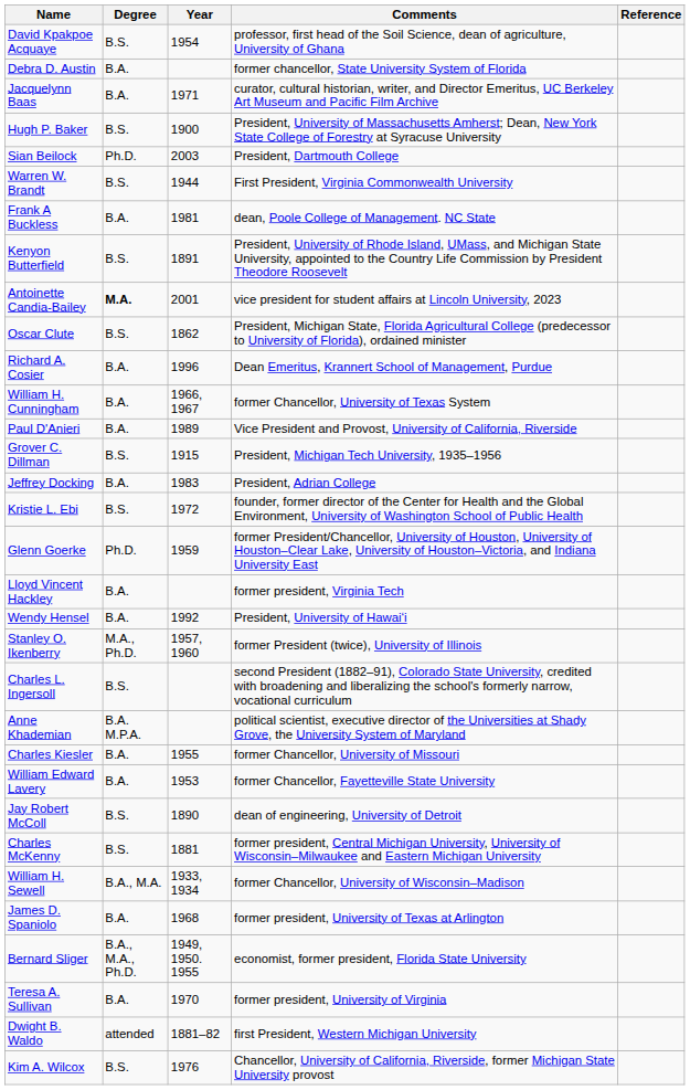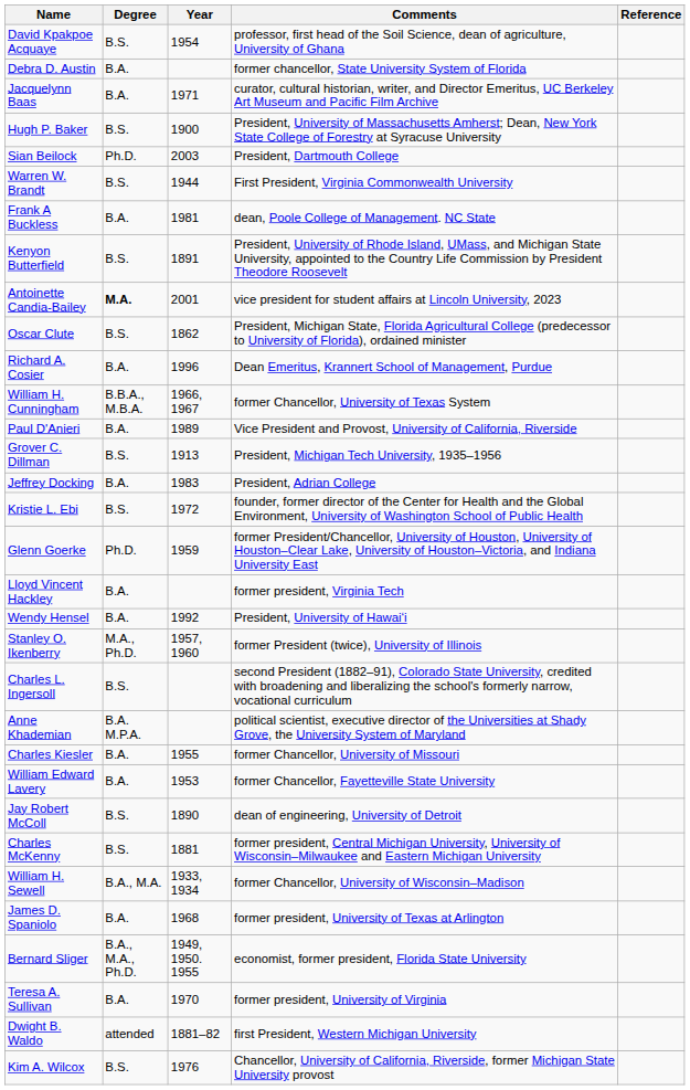 <table class="wikitable sortable">
 <tr>
 <th style="width:15%;">Name</th>
 <th style="width:10%;">Degree</th>
 <th style="width:10%;">Year</th>
 <th style="width:65%;">Comments</th>
 <th style="width:5%;">Reference</th>
 </tr>
 <tr>
 <td><a href='#'>David Kpakpoe Acquaye</a></td>
 <td>B.S.</td>
 <td>1954</td>
 <td>professor, first head of the Soil Science, dean of agriculture, <a href='#'>University of Ghana</a></td>
 <td></td>
 </tr>
 <tr>
 <td><a href='#'>Debra D. Austin</a></td>
 <td>B.A.</td>
 <td></td>
 <td>former chancellor, <a href='#'>State University System of Florida</a></td>
 <td></td>
 </tr>
 <tr>
 <td><a href='#'>Jacquelynn Baas</a></td>
 <td>B.A.</td>
 <td>1971</td>
 <td>curator, cultural historian, writer, and Director Emeritus, <a href='#'>UC Berkeley Art Museum and Pacific Film Archive</a></td>
 <td></td>
 </tr>
 <tr>
 <td><a href='#'>Hugh P. Baker</a></td>
 <td>B.S.</td>
 <td>1900</td>
 <td>President, <a href='#'>University of Massachusetts Amherst</a>; Dean, <a href='#'>New York State College of Forestry</a> at Syracuse University</td>
 <td></td>
 </tr>
 <tr>
 <td><a href='#'>Sian Beilock</a></td>
 <td>Ph.D.</td>
 <td>2003</td>
 <td>President, <a href='#'>Dartmouth College</a></td>
 <td></td>
 </tr>
 <tr>
 <td><a href='#'>Warren W. Brandt</a></td>
 <td>B.S.</td>
 <td>1944</td>
 <td>First President, <a href='#'>Virginia Commonwealth University</a></td>
 <td></td>
 </tr>
 <tr>
 <td><a href='#'>Frank A Buckless</a></td>
 <td>B.A.</td>
 <td>1981</td>
 <td>dean, <a href='#'>Poole College of Management</a>. <a href='#'>NC State</a></td>
 <td></td>
 </tr>
 <tr>
 <td><a href='#'>Kenyon Butterfield</a></td>
 <td>B.S.</td>
 <td>1891</td>
 <td>President, <a href='#'>University of Rhode Island</a>, <a href='#'>UMass</a>, and Michigan State University, appointed to the Country Life Commission by President <a href='#'>Theodore Roosevelt</a></td>
 <td></td>
 </tr>
 <tr>
 <td><a href='#'>Antoinette Candia-Bailey</a></td>
 <td><strong>M.A.</strong></td>
 <td>2001</td>
 <td>vice president for student affairs at <a href='#'>Lincoln University</a>, 2023</td>
 <td></td>
 </tr>
 <tr>
 <td><a href='#'>Oscar Clute</a></td>
 <td>B.S.</td>
 <td>1862</td>
 <td>President, Michigan State, <a href='#'>Florida Agricultural College</a> (predecessor to <a href='#'>University of Florida</a>), ordained minister</td>
 <td></td>
 </tr>
 <tr>
 <td><a href='#'>Richard A. Cosier</a></td>
 <td>B.A.</td>
 <td>1996</td>
 <td>Dean <a href='#'>Emeritus</a>, <a href='#'>Krannert School of Management</a>, <a href='#'>Purdue</a></td>
 <td></td>
 </tr>
 <tr>
 <td><a href='#'>William H. Cunningham</a></td>
-<td>B.A.</td>
+<td>B.B.A., M.B.A.</td>
 <td>1966, 1967</td>
 <td>former Chancellor, <a href='#'>University of Texas</a> System</td>
 <td></td>
 </tr>
 <tr>
 <td><a href='#'>Paul D'Anieri</a></td>
 <td>B.A.</td>
 <td>1989</td>
 <td>Vice President and Provost, <a href='#'>University of California, Riverside</a></td>
 <td></td>
 </tr>
 <tr>
 <td><a href='#'>Grover C. Dillman</a></td>
 <td>B.S.</td>
-<td>1915</td>
+<td>1913</td>
 <td>President, <a href='#'>Michigan Tech University</a>, 1935–1956</td>
 <td></td>
 </tr>
 <tr>
 <td><a href='#'>Jeffrey Docking</a></td>
 <td>B.A.</td>
 <td>1983</td>
 <td>President, <a href='#'>Adrian College</a></td>
 <td></td>
 </tr>
 <tr>
 <td><a href='#'>Kristie L. Ebi</a></td>
 <td>B.S.</td>
 <td>1972</td>
 <td>founder, former director of the Center for Health and the Global Environment, <a href='#'>University of Washington School of Public Health</a></td>
 <td></td>
 </tr>
 <tr>
 <td><a href='#'>Glenn Goerke</a></td>
 <td>Ph.D.</td>
 <td>1959</td>
 <td>former President/Chancellor, <a href='#'>University of Houston</a>, <a href='#'>University of Houston–Clear Lake</a>, <a href='#'>University of Houston–Victoria</a>, and <a href='#'>Indiana University East</a></td>
 <td></td>
 </tr>
 <tr>
 <td><a href='#'>Lloyd Vincent Hackley</a></td>
 <td>B.A.</td>
 <td></td>
 <td>former president, <a href='#'>Virginia Tech</a></td>
 <td></td>
 </tr>
 <tr>
 <td><a href='#'>Wendy Hensel</a></td>
 <td>B.A.</td>
 <td>1992</td>
 <td>President, <a href='#'>University of Hawaiʻi</a></td>
 <td></td>
 </tr>
 <tr>
 <td><a href='#'>Stanley O. Ikenberry</a></td>
 <td>M.A., Ph.D.</td>
 <td>1957, 1960</td>
 <td>former President (twice), <a href='#'>University of Illinois</a></td>
 <td></td>
 </tr>
 <tr>
 <td><a href='#'>Charles L. Ingersoll</a></td>
 <td>B.S.</td>
 <td></td>
 <td>second President (1882–91), <a href='#'>Colorado State University</a>, credited with broadening and liberalizing the school's formerly narrow, vocational curriculum</td>
 <td></td>
 </tr>
 <tr>
 <td><a href='#'>Anne Khademian</a></td>
 <td>B.A. M.P.A.</td>
 <td></td>
 <td>political scientist, executive director of <a href='#'>the Universities at Shady Grove</a>, the <a href='#'>University System of Maryland</a></td>
 <td></td>
 </tr>
 <tr>
 <td><a href='#'>Charles Kiesler</a></td>
 <td>B.A.</td>
 <td>1955</td>
 <td>former Chancellor, <a href='#'>University of Missouri</a></td>
 <td></td>
 </tr>
 <tr>
 <td><a href='#'>William Edward Lavery</a></td>
 <td>B.A.</td>
 <td>1953</td>
 <td>former Chancellor, <a href='#'>Fayetteville State University</a></td>
 <td></td>
 </tr>
 <tr>
 <td><a href='#'>Jay Robert McColl</a></td>
 <td>B.S.</td>
 <td>1890</td>
 <td>dean of engineering, <a href='#'>University of Detroit</a></td>
 <td></td>
 </tr>
 <tr>
 <td><a href='#'>Charles McKenny</a></td>
 <td>B.S.</td>
 <td>1881</td>
 <td>former president, <a href='#'>Central Michigan University</a>, <a href='#'>University of Wisconsin–Milwaukee</a> and <a href='#'>Eastern Michigan University</a></td>
 <td></td>
 </tr>
 <tr>
 <td><a href='#'>William H. Sewell</a></td>
 <td>B.A., M.A.</td>
 <td>1933, 1934</td>
 <td>former Chancellor, <a href='#'>University of Wisconsin–Madison</a></td>
 <td></td>
 </tr>
 <tr>
 <td><a href='#'>James D. Spaniolo</a></td>
 <td>B.A.</td>
 <td>1968</td>
 <td>former president, <a href='#'>University of Texas at Arlington</a></td>
 <td></td>
 </tr>
 <tr>
 <td><a href='#'>Bernard Sliger</a></td>
 <td>B.A., M.A., Ph.D.</td>
 <td>1949, 1950. 1955</td>
 <td>economist, former president, <a href='#'>Florida State University</a></td>
 <td></td>
 </tr>
 <tr>
 <td><a href='#'>Teresa A. Sullivan</a></td>
 <td>B.A.</td>
 <td>1970</td>
 <td>former president, <a href='#'>University of Virginia</a></td>
 <td></td>
 </tr>
 <tr>
 <td><a href='#'>Dwight B. Waldo</a></td>
 <td>attended</td>
 <td>1881–82</td>
 <td>first President, <a href='#'>Western Michigan University</a></td>
 <td></td>
 </tr>
 <tr>
 <td><a href='#'>Kim A. Wilcox</a></td>
 <td>B.S.</td>
 <td>1976</td>
 <td>Chancellor, <a href='#'>University of California, Riverside</a>, former <a href='#'>Michigan State University</a> provost</td>
 <td></td>
 </tr>
 </table>
